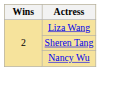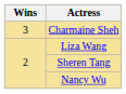 <table class="wikitable" rowspan=2 style="text-align: center; background: #f6e39c">
 <tr>
 <th scope="col" width="55">Wins</th>
 <th scope="col" align="center">Actress</th>
+</tr>
+<tr>
+<td>3</td>
+<td><a href='#'>Charmaine Sheh</a></td>
 </tr>
 <tr>
 <td rowspan=3 style="text-align:center;">2</td>
 <td><a href='#'>Liza Wang</a></td>
 </tr>
 <tr>
 <td><a href='#'>Sheren Tang</a></td>
 </tr>
 <tr>
 <td><a href='#'>Nancy Wu</a></td>
 </tr>
 </table>
